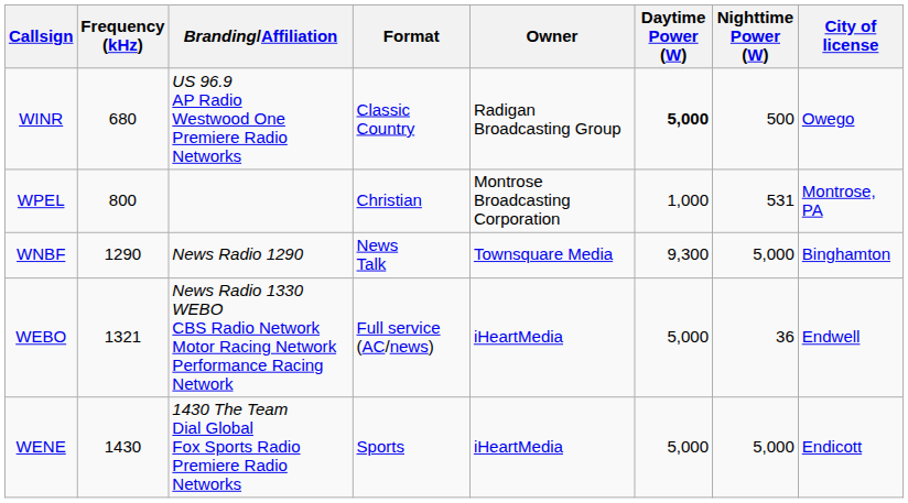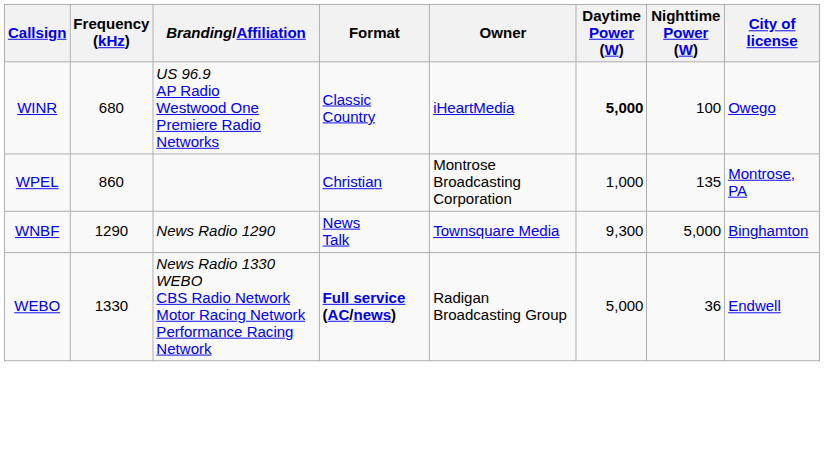 <table class="wikitable sortable">
 <tr>
 <th><a href='#'>Callsign</a></th>
 <th>Frequency<br>(<a href='#'>kHz</a>)</th>
 <th><em>Branding</em>/<a href='#'>Affiliation</a></th>
 <th>Format</th>
 <th>Owner</th>
 <th>Daytime<br><a href='#'>Power</a> (<a href='#'>W</a>)</th>
 <th>Nighttime<br><a href='#'>Power</a> (<a href='#'>W</a>)</th>
 <th><a href='#'>City of license</a></th>
 </tr>
 <tr>
 <td style="text-align:center"><a href='#'>WINR</a></td>
 <td style="text-align:center">680</td>
 <td><em>US 96.9</em><br><a href='#'>AP Radio</a><br><a href='#'>Westwood One</a><br><a href='#'>Premiere Radio Networks</a></td>
 <td><a href='#'>Classic Country</a></td>
-<td>Radigan Broadcasting Group</td>
+<td><a href='#'>iHeartMedia</a></td>
 <td style="text-align:right"><strong>5,000</strong></td>
-<td style="text-align:right">500</td>
+<td style="text-align:right">100</td>
 <td><a href='#'>Owego</a></td>
 </tr>
 <tr>
 <td style="text-align:center"><a href='#'>WPEL</a></td>
-<td style="text-align:center">800</td>
+<td style="text-align:center">860</td>
 <td></td>
 <td><a href='#'>Christian</a></td>
 <td>Montrose Broadcasting Corporation</td>
 <td style="text-align:right">1,000</td>
-<td style="text-align:right">531</td>
+<td style="text-align:right">135</td>
 <td><a href='#'>Montrose, PA</a></td>
 </tr>
 <tr>
 <td style="text-align:center"><a href='#'>WNBF</a></td>
 <td style="text-align:center">1290</td>
 <td><em>News Radio 1290</em></td>
 <td><a href='#'>News</a><br><a href='#'>Talk</a></td>
 <td><a href='#'>Townsquare Media</a></td>
 <td style="text-align:right">9,300</td>
 <td style="text-align:right">5,000</td>
 <td><a href='#'>Binghamton</a></td>
 </tr>
 <tr>
 <td style="text-align:center"><a href='#'>WEBO</a></td>
-<td style="text-align:center">1321</td>
+<td style="text-align:center">1330</td>
 <td><em>News Radio 1330 WEBO</em><br><a href='#'>CBS Radio Network</a><br><a href='#'>Motor Racing Network</a><br><a href='#'>Performance Racing Network</a></td>
-<td><a href='#'>Full service</a> (<a href='#'>AC</a>/<a href='#'>news</a>)</td>
-<td><a href='#'>iHeartMedia</a></td>
+<td><strong><a href='#'>Full service</a> (<a href='#'>AC</a>/<a href='#'>news</a>)</strong></td>
+<td>Radigan Broadcasting Group</td>
 <td style="text-align:right">5,000</td>
 <td style="text-align:right">36</td>
 <td><a href='#'>Endwell</a></td>
 </tr>
-<tr>
-<td style="text-align:center"><a href='#'>WENE</a></td>
-<td style="text-align:center">1430</td>
-<td><em>1430 The Team</em><br><a href='#'>Dial Global</a><br><a href='#'>Fox Sports Radio</a><br><a href='#'>Premiere Radio Networks</a></td>
-<td><a href='#'>Sports</a></td>
-<td><a href='#'>iHeartMedia</a></td>
-<td style="text-align:right">5,000</td>
-<td style="text-align:right">5,000</td>
-<td><a href='#'>Endicott</a></td>
-</tr>
 </table>
